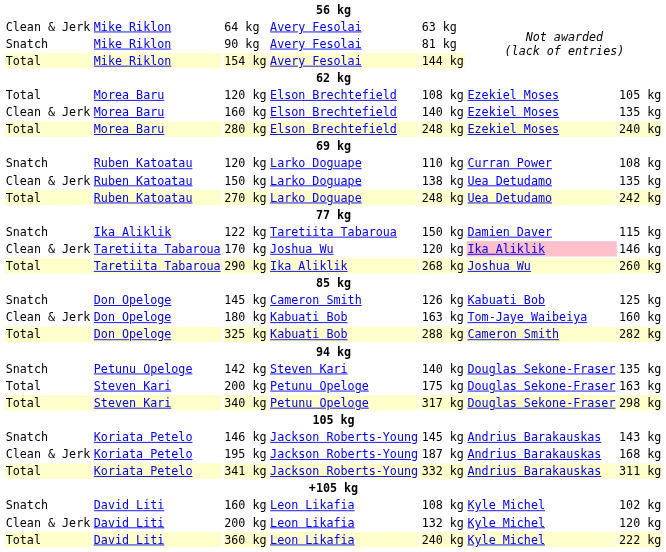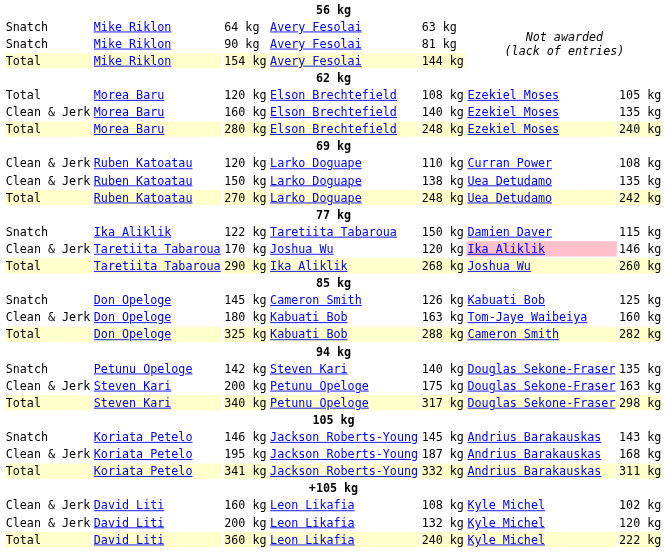 <table>
 <tr>
 <th colspan=7>56 kg</th>
 </tr>
 <tr>
-<td>Clean & Jerk</td>
+<td>Snatch</td>
 <td><a href='#'>Mike Riklon</a><br></td>
 <td>64 kg</td>
 <td><a href='#'>Avery Fesolai</a><br></td>
 <td>63 kg</td>
 <td align=center rowspan=3 colspan=2><em>Not awarded<br>(lack of entries)</em></td>
 </tr>
 <tr>
 <td>Snatch</td>
 <td><a href='#'>Mike Riklon</a><br></td>
 <td>90 kg</td>
 <td><a href='#'>Avery Fesolai</a><br></td>
 <td>81 kg</td>
 </tr>
 <tr bgcolor=ffffcc>
 <td>Total</td>
 <td><a href='#'>Mike Riklon</a><br></td>
 <td>154 kg</td>
 <td><a href='#'>Avery Fesolai</a><br></td>
 <td>144 kg</td>
 </tr>
 <tr>
 <th colspan=7>62 kg</th>
 </tr>
 <tr>
 <td>Total</td>
 <td><a href='#'>Morea Baru</a><br></td>
 <td>120 kg</td>
 <td><a href='#'>Elson Brechtefield</a><br></td>
 <td>108 kg</td>
 <td><a href='#'>Ezekiel Moses</a><br></td>
 <td>105 kg</td>
 </tr>
 <tr>
 <td>Clean & Jerk</td>
 <td><a href='#'>Morea Baru</a><br></td>
 <td>160 kg</td>
 <td><a href='#'>Elson Brechtefield</a><br></td>
 <td>140 kg</td>
 <td><a href='#'>Ezekiel Moses</a><br></td>
 <td>135 kg</td>
 </tr>
 <tr bgcolor=ffffcc>
 <td>Total</td>
 <td><a href='#'>Morea Baru</a><br></td>
 <td>280 kg</td>
 <td><a href='#'>Elson Brechtefield</a><br></td>
 <td>248 kg</td>
 <td><a href='#'>Ezekiel Moses</a><br></td>
 <td>240 kg</td>
 </tr>
 <tr>
 <th colspan=7>69 kg</th>
 </tr>
 <tr>
-<td>Snatch</td>
+<td>Clean & Jerk</td>
 <td><a href='#'>Ruben Katoatau</a><br></td>
 <td>120 kg</td>
 <td><a href='#'>Larko Doguape</a><br></td>
 <td>110 kg</td>
 <td><a href='#'>Curran Power</a><br></td>
 <td>108 kg</td>
 </tr>
 <tr>
 <td>Clean & Jerk</td>
 <td><a href='#'>Ruben Katoatau</a><br></td>
 <td>150 kg</td>
 <td><a href='#'>Larko Doguape</a><br></td>
 <td>138 kg</td>
 <td><a href='#'>Uea Detudamo</a><br></td>
 <td>135 kg</td>
 </tr>
 <tr bgcolor=ffffcc>
 <td>Total</td>
 <td><a href='#'>Ruben Katoatau</a><br></td>
 <td>270 kg</td>
 <td><a href='#'>Larko Doguape</a><br></td>
 <td>248 kg</td>
 <td><a href='#'>Uea Detudamo</a><br></td>
 <td>242 kg</td>
 </tr>
 <tr>
 <th colspan=7>77 kg</th>
 </tr>
 <tr>
 <td>Snatch</td>
 <td><a href='#'>Ika Aliklik</a><br></td>
 <td>122 kg</td>
 <td><a href='#'>Taretiita Tabaroua</a><br></td>
 <td>150 kg</td>
 <td><a href='#'>Damien Daver</a><br></td>
 <td>115 kg</td>
 </tr>
 <tr>
 <td>Clean & Jerk</td>
 <td><a href='#'>Taretiita Tabaroua</a><br></td>
 <td>170 kg</td>
 <td><a href='#'>Joshua Wu</a><br></td>
 <td>120 kg</td>
 <td style="background: pink;"><a href='#'>Ika Aliklik</a><br></td>
 <td>146 kg</td>
 </tr>
 <tr bgcolor=ffffcc>
 <td>Total</td>
 <td><a href='#'>Taretiita Tabaroua</a><br></td>
 <td>290 kg</td>
 <td><a href='#'>Ika Aliklik</a><br></td>
 <td>268 kg</td>
 <td><a href='#'>Joshua Wu</a><br></td>
 <td>260 kg</td>
 </tr>
 <tr>
 <th colspan=7>85 kg</th>
 </tr>
 <tr>
 <td>Snatch</td>
 <td><a href='#'>Don Opeloge</a><br></td>
 <td>145 kg</td>
 <td><a href='#'>Cameron Smith</a><br></td>
 <td>126 kg</td>
 <td><a href='#'>Kabuati Bob</a><br></td>
 <td>125 kg</td>
 </tr>
 <tr>
 <td>Clean & Jerk</td>
 <td><a href='#'>Don Opeloge</a><br></td>
 <td>180 kg</td>
 <td><a href='#'>Kabuati Bob</a><br></td>
 <td>163 kg</td>
 <td><a href='#'>Tom-Jaye Waibeiya</a><br></td>
 <td>160 kg</td>
 </tr>
 <tr bgcolor=ffffcc>
 <td>Total</td>
 <td><a href='#'>Don Opeloge</a><br></td>
 <td>325 kg</td>
 <td><a href='#'>Kabuati Bob</a><br></td>
 <td>288 kg</td>
 <td><a href='#'>Cameron Smith</a><br></td>
 <td>282 kg</td>
 </tr>
 <tr>
 <th colspan=7>94 kg</th>
 </tr>
 <tr>
 <td>Snatch</td>
 <td><a href='#'>Petunu Opeloge</a><br></td>
 <td>142 kg</td>
 <td><a href='#'>Steven Kari</a><br></td>
 <td>140 kg</td>
 <td><a href='#'>Douglas Sekone-Fraser</a><br></td>
 <td>135 kg</td>
 </tr>
 <tr>
-<td>Total</td>
+<td>Clean & Jerk</td>
 <td><a href='#'>Steven Kari</a><br></td>
 <td>200 kg</td>
 <td><a href='#'>Petunu Opeloge</a><br></td>
 <td>175 kg</td>
 <td><a href='#'>Douglas Sekone-Fraser</a><br></td>
 <td>163 kg</td>
 </tr>
 <tr bgcolor=ffffcc>
 <td>Total</td>
 <td><a href='#'>Steven Kari</a><br></td>
 <td>340 kg</td>
 <td><a href='#'>Petunu Opeloge</a><br></td>
 <td>317 kg</td>
 <td><a href='#'>Douglas Sekone-Fraser</a><br></td>
 <td>298 kg</td>
 </tr>
 <tr>
 <th colspan=7>105 kg</th>
 </tr>
 <tr>
 <td>Snatch</td>
 <td><a href='#'>Koriata Petelo</a><br></td>
 <td>146 kg</td>
 <td><a href='#'>Jackson Roberts-Young</a><br></td>
 <td>145 kg</td>
 <td><a href='#'>Andrius Barakauskas</a><br></td>
 <td>143 kg</td>
 </tr>
 <tr>
 <td>Clean & Jerk</td>
 <td><a href='#'>Koriata Petelo</a><br></td>
 <td>195 kg</td>
 <td><a href='#'>Jackson Roberts-Young</a><br></td>
 <td>187 kg</td>
 <td><a href='#'>Andrius Barakauskas</a><br></td>
 <td>168 kg</td>
 </tr>
 <tr bgcolor=ffffcc>
 <td>Total</td>
 <td><a href='#'>Koriata Petelo</a><br></td>
 <td>341 kg</td>
 <td><a href='#'>Jackson Roberts-Young</a><br></td>
 <td>332 kg</td>
 <td><a href='#'>Andrius Barakauskas</a><br></td>
 <td>311 kg</td>
 </tr>
 <tr>
 <th colspan=7>+105 kg</th>
 </tr>
 <tr>
-<td>Snatch</td>
+<td>Clean & Jerk</td>
 <td><a href='#'>David Liti</a><br></td>
 <td>160 kg</td>
 <td><a href='#'>Leon Likafia</a><br></td>
 <td>108 kg</td>
 <td><a href='#'>Kyle Michel</a><br></td>
 <td>102 kg</td>
 </tr>
 <tr>
 <td>Clean & Jerk</td>
 <td><a href='#'>David Liti</a><br></td>
 <td>200 kg</td>
 <td><a href='#'>Leon Likafia</a><br></td>
 <td>132 kg</td>
 <td><a href='#'>Kyle Michel</a><br></td>
 <td>120 kg</td>
 </tr>
 <tr bgcolor=ffffcc>
 <td>Total</td>
 <td><a href='#'>David Liti</a><br></td>
 <td>360 kg</td>
 <td><a href='#'>Leon Likafia</a><br></td>
 <td>240 kg</td>
 <td><a href='#'>Kyle Michel</a><br></td>
 <td>222 kg</td>
 </tr>
 </table>
